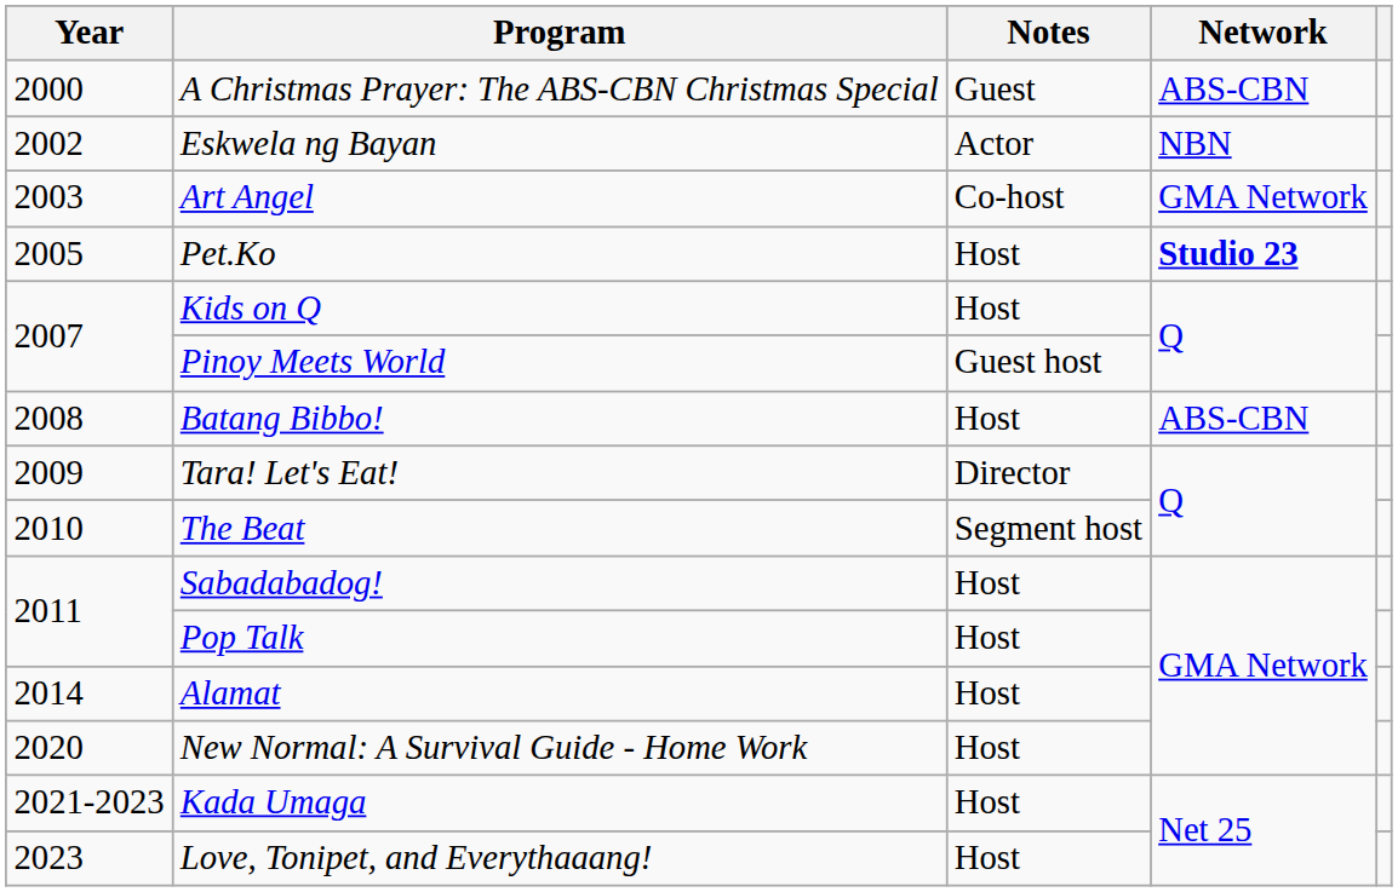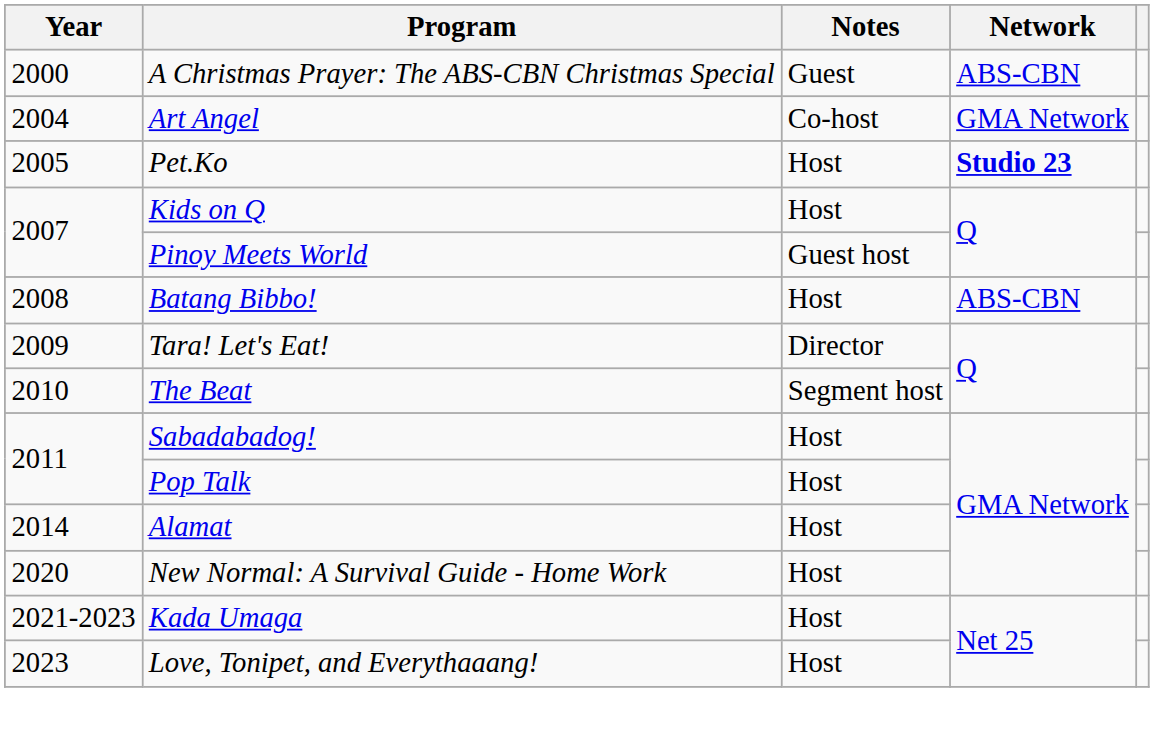 <table class="wikitable sortable">
 <tr>
 <th>Year</th>
 <th>Program</th>
 <th>Notes</th>
 <th>Network</th>
 <th></th>
 </tr>
 <tr>
 <td>2000</td>
 <td><em>A Christmas Prayer: The ABS-CBN Christmas Special</em></td>
 <td>Guest</td>
 <td><a href='#'>ABS-CBN</a></td>
 <td></td>
 </tr>
 <tr>
-<td>2002</td>
-<td><em>Eskwela ng Bayan</em></td>
-<td>Actor</td>
-<td><a href='#'>NBN</a></td>
-<td></td>
-</tr>
-<tr>
-<td>2003</td>
+<td>2004</td>
 <td><em><a href='#'>Art Angel</a></em></td>
 <td>Co-host</td>
 <td><a href='#'>GMA Network</a></td>
 <td></td>
 </tr>
 <tr>
 <td>2005</td>
 <td><em>Pet.Ko</em></td>
 <td>Host</td>
 <td><strong><a href='#'>Studio 23</a></strong></td>
 <td></td>
 </tr>
 <tr>
 <td rowspan="2">2007</td>
 <td><em><a href='#'>Kids on Q</a></em></td>
 <td>Host</td>
 <td rowspan="2"><a href='#'>Q</a></td>
 <td></td>
 </tr>
 <tr>
 <td><em><a href='#'>Pinoy Meets World</a></em></td>
 <td>Guest host</td>
 <td></td>
 </tr>
 <tr>
 <td>2008</td>
 <td><em><a href='#'>Batang Bibbo!</a></em></td>
 <td>Host</td>
 <td><a href='#'>ABS-CBN</a></td>
 <td></td>
 </tr>
 <tr>
 <td>2009</td>
 <td><em>Tara! Let's Eat!</em></td>
 <td>Director</td>
 <td rowspan="2"><a href='#'>Q</a></td>
 <td></td>
 </tr>
 <tr>
 <td>2010</td>
 <td><a href='#'><em>The Beat</em></a></td>
 <td>Segment host</td>
 <td></td>
 </tr>
 <tr>
 <td rowspan="2">2011</td>
 <td><em><a href='#'>Sabadabadog!</a></em></td>
 <td>Host</td>
 <td rowspan="4"><a href='#'>GMA Network</a></td>
 <td></td>
 </tr>
 <tr>
 <td><em><a href='#'>Pop Talk</a></em></td>
 <td>Host</td>
 <td></td>
 </tr>
 <tr>
 <td>2014</td>
 <td><a href='#'><em>Alamat</em></a></td>
 <td>Host</td>
 <td></td>
 </tr>
 <tr>
 <td>2020</td>
 <td><em>New Normal: A Survival Guide -</em> <em>Home Work</em></td>
 <td>Host</td>
 <td></td>
 </tr>
 <tr>
 <td>2021-2023</td>
 <td><em><a href='#'>Kada Umaga</a></em></td>
 <td>Host</td>
 <td rowspan="2"><a href='#'>Net 25</a></td>
 <td></td>
 </tr>
 <tr>
 <td>2023</td>
 <td><em>Love, Tonipet, and Everythaaang!</em></td>
 <td>Host</td>
 <td></td>
 </tr>
 </table>
